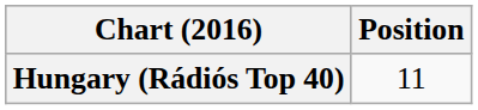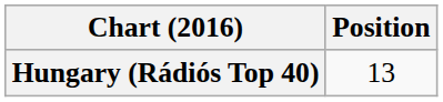 <table class="wikitable plainrowheaders" style="text-align:center">
 <tr>
 <th>Chart (2016)</th>
 <th>Position</th>
 </tr>
 <tr>
 <th scope="row">Hungary (Rádiós Top 40)</th>
-<td>11</td>
+<td>13</td>
 </tr>
 </table>
